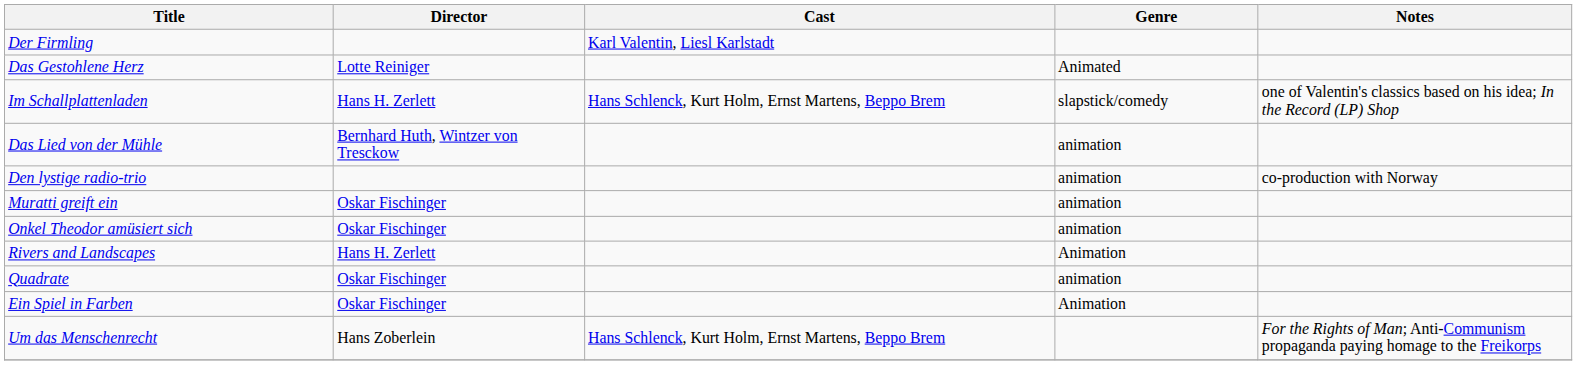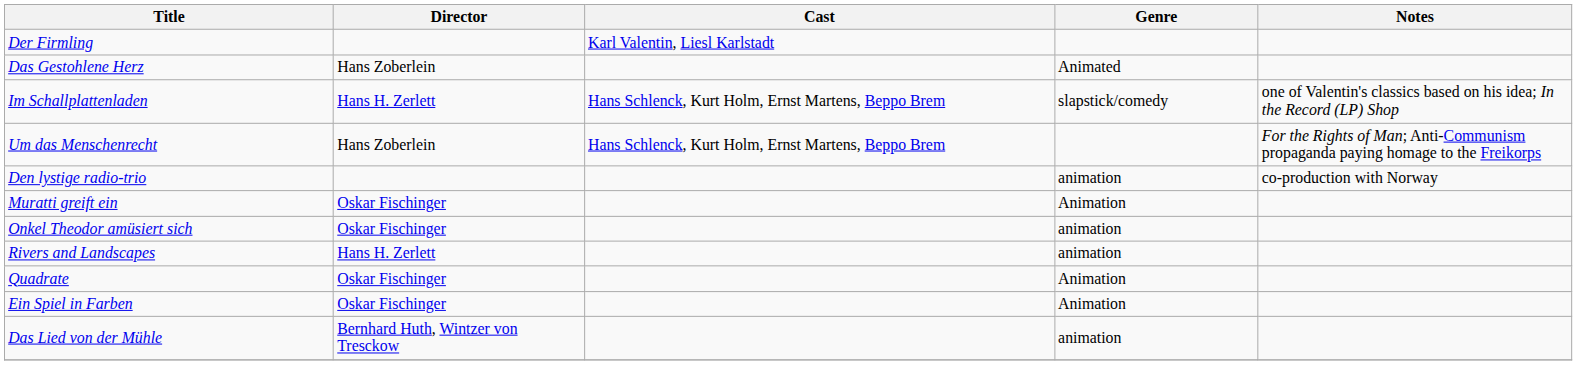 <table class="wikitable" style="width:100%;">
 <tr>
 <th style="width:21%;">Title</th>
 <th style="width:16%;">Director</th>
 <th style="width:30%;">Cast</th>
 <th style="width:13%;">Genre</th>
 <th style="width:20%;">Notes</th>
 </tr>
 <tr>
 <td><em><a href='#'>Der Firmling</a></em></td>
 <td></td>
 <td><a href='#'>Karl Valentin</a>, <a href='#'>Liesl Karlstadt</a></td>
 <td></td>
 <td></td>
 </tr>
 <tr>
 <td><em><a href='#'>Das Gestohlene Herz</a></em></td>
-<td><a href='#'>Lotte Reiniger</a></td>
+<td>Hans Zoberlein</td>
 <td></td>
 <td>Animated</td>
 <td></td>
 </tr>
 <tr>
 <td><em><a href='#'>Im Schallplattenladen</a></em></td>
 <td><a href='#'>Hans H. Zerlett</a></td>
 <td><a href='#'>Hans Schlenck</a>, Kurt Holm, Ernst Martens, <a href='#'>Beppo Brem</a></td>
 <td>slapstick/comedy</td>
 <td>one of Valentin's classics based on his idea; <em>In the Record (LP) Shop</em></td>
 </tr>
 <tr>
-<td><em><a href='#'>Das Lied von der Mühle</a></em></td>
-<td><a href='#'>Bernhard Huth</a>, <a href='#'>Wintzer von Tresckow</a></td>
+<td><em><a href='#'>Um das Menschenrecht</a></em></td>
+<td>Hans Zoberlein</td>
+<td><a href='#'>Hans Schlenck</a>, Kurt Holm, Ernst Martens, <a href='#'>Beppo Brem</a></td>
 <td></td>
-<td>animation</td>
-<td></td>
+<td><em>For the Rights of Man</em>; Anti-<a href='#'>Communism</a> propaganda paying homage to the <a href='#'>Freikorps</a></td>
 </tr>
 <tr>
 <td><em><a href='#'>Den lystige radio-trio</a></em></td>
 <td></td>
 <td></td>
 <td>animation</td>
 <td>co-production with Norway</td>
 </tr>
 <tr>
 <td><em><a href='#'>Muratti greift ein</a></em></td>
 <td><a href='#'>Oskar Fischinger</a></td>
 <td></td>
-<td>animation</td>
+<td>Animation</td>
 <td></td>
 </tr>
 <tr>
 <td><em><a href='#'>Onkel Theodor amüsiert sich</a></em></td>
 <td><a href='#'>Oskar Fischinger</a></td>
 <td></td>
 <td>animation</td>
 <td></td>
 </tr>
 <tr>
 <td><em><a href='#'>Rivers and Landscapes </a></em></td>
 <td><a href='#'>Hans H. Zerlett</a></td>
 <td></td>
-<td>Animation</td>
+<td>animation</td>
 <td></td>
 </tr>
 <tr>
 <td><em><a href='#'>Quadrate</a></em></td>
 <td><a href='#'>Oskar Fischinger</a></td>
 <td></td>
-<td>animation</td>
+<td>Animation</td>
 <td></td>
 </tr>
 <tr>
 <td><em><a href='#'>Ein Spiel in Farben</a></em></td>
 <td><a href='#'>Oskar Fischinger</a></td>
 <td></td>
 <td>Animation</td>
 <td></td>
 </tr>
 <tr>
-<td><em><a href='#'>Um das Menschenrecht</a></em></td>
-<td>Hans Zoberlein</td>
-<td><a href='#'>Hans Schlenck</a>, Kurt Holm, Ernst Martens, <a href='#'>Beppo Brem</a></td>
+<td><em><a href='#'>Das Lied von der Mühle</a></em></td>
+<td><a href='#'>Bernhard Huth</a>, <a href='#'>Wintzer von Tresckow</a></td>
 <td></td>
-<td><em>For the Rights of Man</em>; Anti-<a href='#'>Communism</a> propaganda paying homage to the <a href='#'>Freikorps</a></td>
+<td>animation</td>
+<td></td>
 </tr>
 <tr>
 </tr>
 </table>
